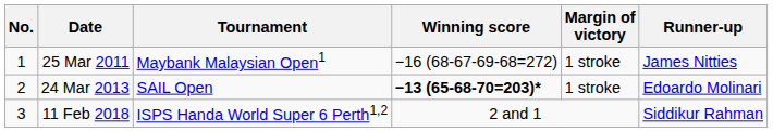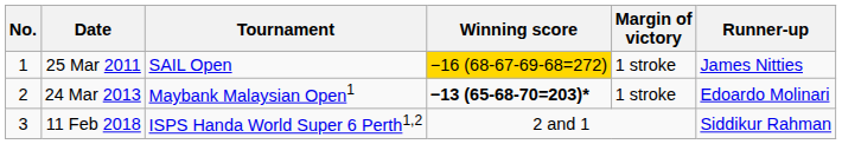 <table class="wikitable" style="font-size:95%;">
 <tr>
 <th>No.</th>
 <th>Date</th>
 <th>Tournament</th>
 <th>Winning score</th>
 <th>Margin of<br>victory</th>
 <th>Runner-up</th>
 </tr>
 <tr>
 <td align=center>1</td>
 <td align=right>25 Mar <a href='#'>2011</a></td>
-<td><a href='#'>Maybank Malaysian Open</a><sup>1</sup></td>
-<td>−16 (68-67-69-68=272)</td>
+<td><a href='#'>SAIL Open</a></td>
+<td style="background: gold;">−16 (68-67-69-68=272)</td>
 <td>1 stroke</td>
 <td> <a href='#'>James Nitties</a></td>
 </tr>
 <tr>
 <td align=center>2</td>
 <td align=right>24 Mar <a href='#'>2013</a></td>
-<td><a href='#'>SAIL Open</a></td>
+<td><a href='#'>Maybank Malaysian Open</a><sup>1</sup></td>
 <td><strong>−13 (65-68-70=203)*</strong></td>
 <td>1 stroke</td>
 <td> <a href='#'>Edoardo Molinari</a></td>
 </tr>
 <tr>
 <td align=center>3</td>
 <td align=right>11 Feb <a href='#'>2018</a></td>
 <td><a href='#'>ISPS Handa World Super 6 Perth</a><sup>1,2</sup></td>
 <td align=center colspan=2>2 and 1</td>
 <td> <a href='#'>Siddikur Rahman</a></td>
 </tr>
 </table>
